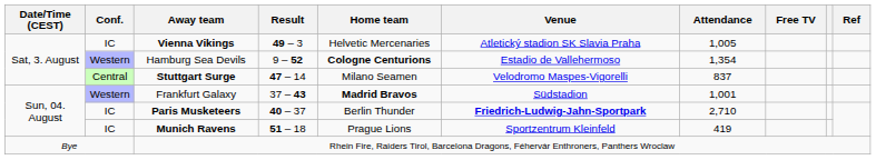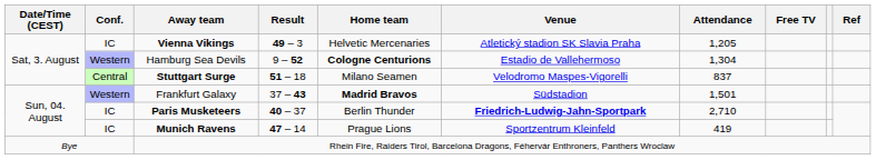 <table class="mw-collapsible wikitable" style="font-size:95%; text-align:center; width:80em">
 <tr>
 <th style="width:7em;">Date/Time (CEST)</th>
 <th style="width:4em;">Conf.</th>
 <th style="width:11em;">Away team</th>
 <th style="width:5em;">Result</th>
 <th style="width:11em;">Home team</th>
 <th>Venue</th>
 <th>Attendance</th>
 <th>Free TV</th>
 <th></th>
 <th style="width:3em;">Ref</th>
 </tr>
 <tr>
 <td rowspan="3">Sat, 3. August<br></td>
 <td>IC</td>
 <td><strong>Vienna Vikings</strong></td>
 <td><strong>49</strong> – 3</td>
 <td>Helvetic Mercenaries</td>
 <td><a href='#'>Atletický stadion SK Slavia Praha</a></td>
-<td>1,005</td>
+<td>1,205</td>
 <td></td>
 <td></td>
 <td></td>
 </tr>
 <tr>
 <td style="background:#B3B7FF">Western</td>
 <td>Hamburg Sea Devils</td>
 <td>9 – <strong>52</strong></td>
 <td><strong>Cologne Centurions</strong></td>
 <td><a href='#'>Estadio de Vallehermoso</a></td>
-<td>1,354</td>
+<td>1,304</td>
 <td></td>
 <td></td>
 <td></td>
 </tr>
 <tr>
 <td style="background:#CBFFBC">Central</td>
 <td><strong>Stuttgart Surge</strong></td>
-<td><strong>47</strong> – 14</td>
+<td><strong>51</strong> – 18</td>
 <td>Milano Seamen</td>
 <td><a href='#'>Velodromo Maspes-Vigorelli</a></td>
 <td>837</td>
 <td></td>
 <td></td>
 <td></td>
 </tr>
 <tr>
 <td rowspan="3">Sun, 04. August<br></td>
 <td style="background:#B3B7FF">Western</td>
 <td>Frankfurt Galaxy</td>
 <td>37 – <strong>43</strong></td>
 <td><strong>Madrid Bravos</strong></td>
 <td><a href='#'>Südstadion</a></td>
-<td>1,001</td>
+<td>1,501</td>
 <td></td>
 <td></td>
 <td></td>
 </tr>
 <tr>
 <td>IC</td>
 <td><strong>Paris Musketeers</strong></td>
 <td><strong>40</strong> – 37</td>
 <td>Berlin Thunder</td>
 <td><strong><a href='#'>Friedrich-Ludwig-Jahn-Sportpark</a></strong></td>
 <td>2,710</td>
 <td></td>
 <td></td>
 </tr>
 <tr>
 <td>IC</td>
 <td><strong>Munich Ravens</strong></td>
-<td><strong>51</strong> – 18</td>
+<td><strong>47</strong> – 14</td>
 <td>Prague Lions</td>
 <td><a href='#'>Sportzentrum Kleinfeld</a></td>
 <td>419</td>
 <td></td>
 <td></td>
 </tr>
 <tr>
 <td colspan="2"><em><small>Bye</small></em></td>
 <td colspan="8"><small>Rhein Fire, Raiders Tirol, Barcelona Dragons, Féhervár Enthroners, Panthers Wroclaw</small></td>
 </tr>
 </table>
